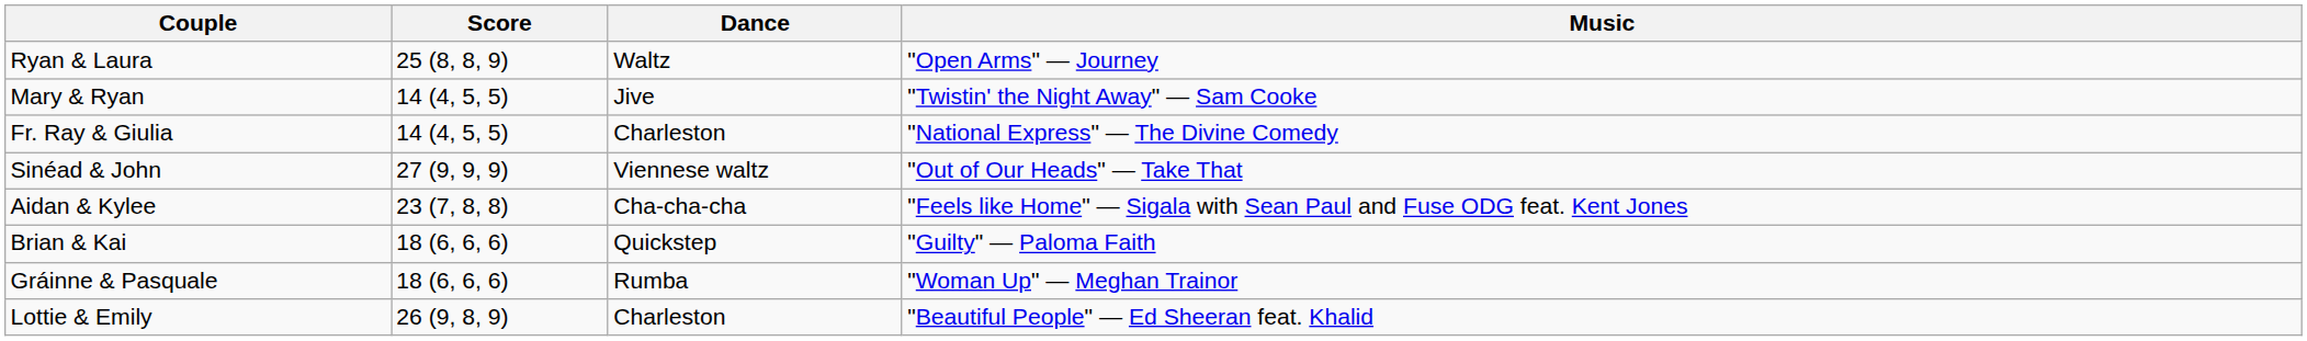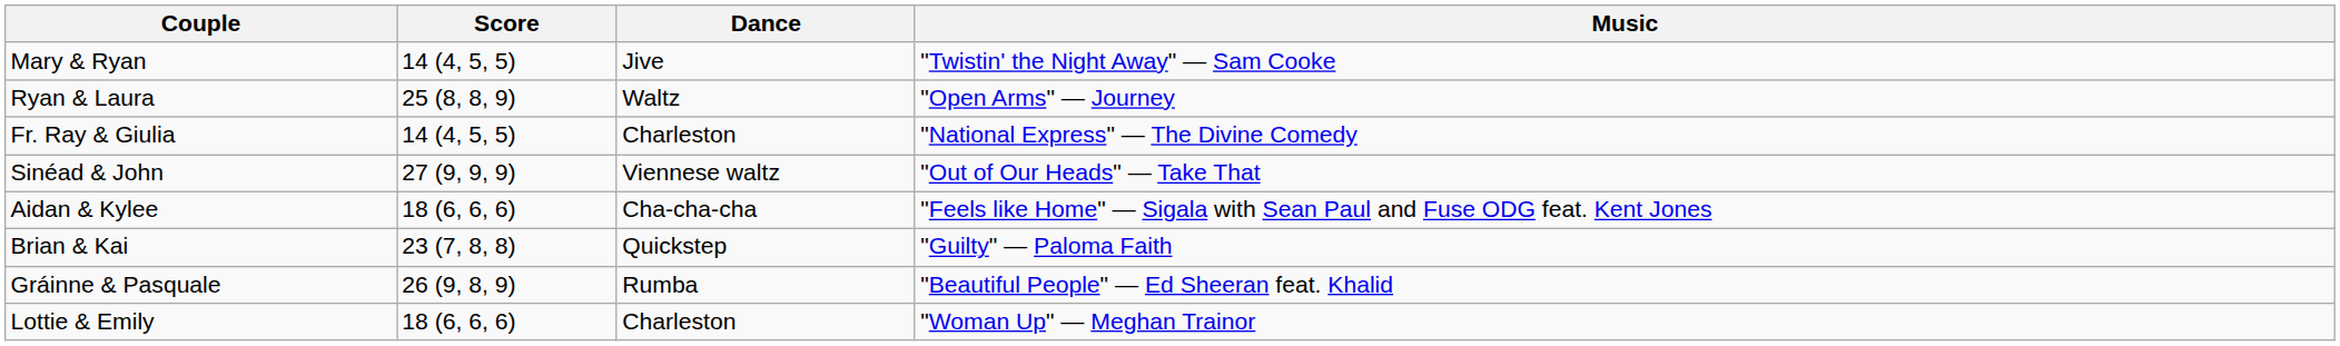 <table class="wikitable" style="width:80%;">
 <tr>
 <th>Couple</th>
 <th>Score</th>
 <th>Dance</th>
 <th>Music</th>
 </tr>
 <tr>
+<td>Mary & Ryan</td>
+<td>14 (4, 5, 5)</td>
+<td>Jive</td>
+<td>"<a href='#'>Twistin' the Night Away</a>" — <a href='#'>Sam Cooke</a></td>
+</tr>
+<tr>
 <td>Ryan & Laura</td>
 <td>25 (8, 8, 9)</td>
 <td>Waltz</td>
 <td>"<a href='#'>Open Arms</a>" — <a href='#'>Journey</a></td>
-</tr>
-<tr>
-<td>Mary & Ryan</td>
-<td>14 (4, 5, 5)</td>
-<td>Jive</td>
-<td>"<a href='#'>Twistin' the Night Away</a>" — <a href='#'>Sam Cooke</a></td>
 </tr>
 <tr>
 <td>Fr. Ray & Giulia</td>
 <td>14 (4, 5, 5)</td>
 <td>Charleston</td>
 <td>"<a href='#'>National Express</a>" — <a href='#'>The Divine Comedy</a></td>
 </tr>
 <tr>
 <td>Sinéad & John</td>
 <td>27 (9, 9, 9)</td>
 <td>Viennese waltz</td>
 <td>"<a href='#'>Out of Our Heads</a>" — <a href='#'>Take That</a></td>
 </tr>
 <tr>
 <td>Aidan & Kylee</td>
-<td>23 (7, 8, 8)</td>
+<td>18 (6, 6, 6)</td>
 <td>Cha-cha-cha</td>
 <td>"<a href='#'>Feels like Home</a>" — <a href='#'>Sigala</a> with <a href='#'>Sean Paul</a> and <a href='#'>Fuse ODG</a> feat. <a href='#'>Kent Jones</a></td>
 </tr>
 <tr>
 <td>Brian & Kai</td>
-<td>18 (6, 6, 6)</td>
+<td>23 (7, 8, 8)</td>
 <td>Quickstep</td>
 <td>"<a href='#'>Guilty</a>" — <a href='#'>Paloma Faith</a></td>
 </tr>
 <tr>
 <td>Gráinne & Pasquale</td>
-<td>18 (6, 6, 6)</td>
+<td>26 (9, 8, 9)</td>
 <td>Rumba</td>
-<td>"<a href='#'>Woman Up</a>" — <a href='#'>Meghan Trainor</a></td>
+<td>"<a href='#'>Beautiful People</a>"  — <a href='#'>Ed Sheeran</a> feat. <a href='#'>Khalid</a></td>
 </tr>
 <tr>
 <td>Lottie & Emily</td>
-<td>26 (9, 8, 9)</td>
+<td>18 (6, 6, 6)</td>
 <td>Charleston</td>
-<td>"<a href='#'>Beautiful People</a>"  — <a href='#'>Ed Sheeran</a> feat. <a href='#'>Khalid</a></td>
+<td>"<a href='#'>Woman Up</a>" — <a href='#'>Meghan Trainor</a></td>
 </tr>
 </table>
